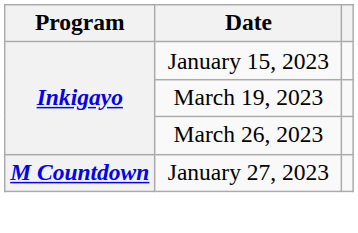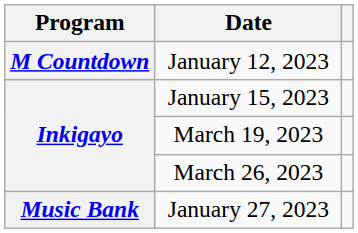 <table class="wikitable plainrowheaders sortable" style="text-align:center;">
 <tr>
 <th scope="col">Program </th>
 <th width="120" scope="col">Date</th>
 <th scope="col" class="unsortable"></th>
+</tr>
+<tr>
+<th scope="row"><em><a href='#'>M Countdown</a></em></th>
+<td>January 12, 2023</td>
+<td style="text-align:center"></td>
 </tr>
 <tr>
 <th scope="row" rowspan="3"><em><a href='#'>Inkigayo</a></em></th>
 <td>January 15, 2023</td>
 <td style="text-align:center"></td>
 </tr>
 <tr>
 <td>March 19, 2023</td>
 <td style="text-align:center"></td>
 </tr>
 <tr>
 <td>March 26, 2023</td>
 <td style="text-align:center"></td>
 </tr>
 <tr>
-<th scope="row"><em><a href='#'>M Countdown</a></em></th>
+<th scope="row"><em><a href='#'>Music Bank</a></em></th>
 <td>January 27, 2023</td>
 <td></td>
 </tr>
 </table>
